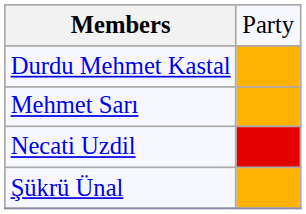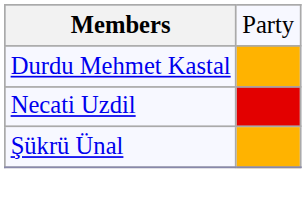 <table class=wikitable style="border:1px solid #8888aa; background-color:#f7f8ff; padding:0px; font-size:90%;">
 <tr>
 <th>Members</th>
 <td>Party</td>
 </tr>
 <tr>
 <td><a href='#'>Durdu Mehmet Kastal</a></td>
-<td style="background: #ffb300"></td>
-</tr>
-<tr>
-<td><a href='#'>Mehmet Sarı</a></td>
 <td style="background: #ffb300"></td>
 </tr>
 <tr>
 <td><a href='#'>Necati Uzdil</a></td>
 <td style="background: #e30000"></td>
 </tr>
 <tr>
 <td><a href='#'>Şükrü Ünal</a></td>
 <td style="background: #ffb300"></td>
 </tr>
 <tr>
 </tr>
 </table>
